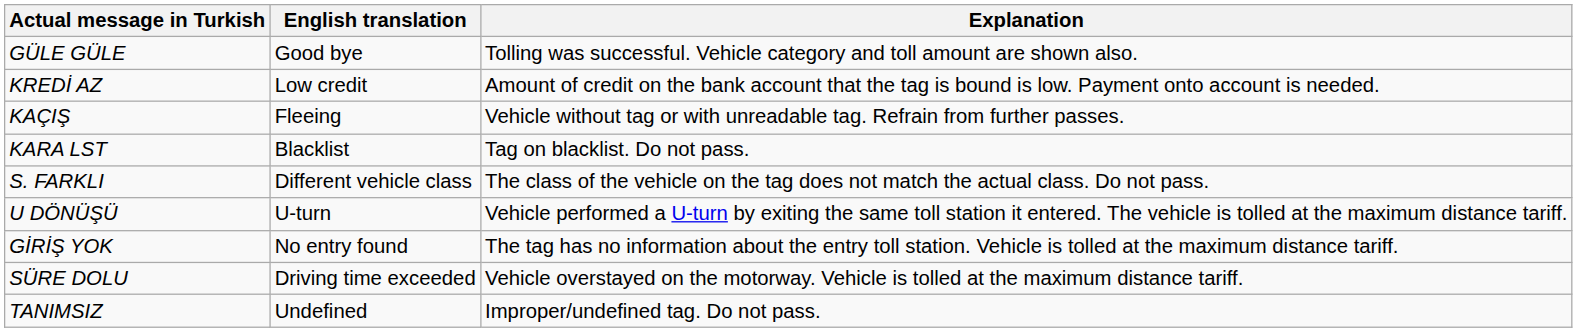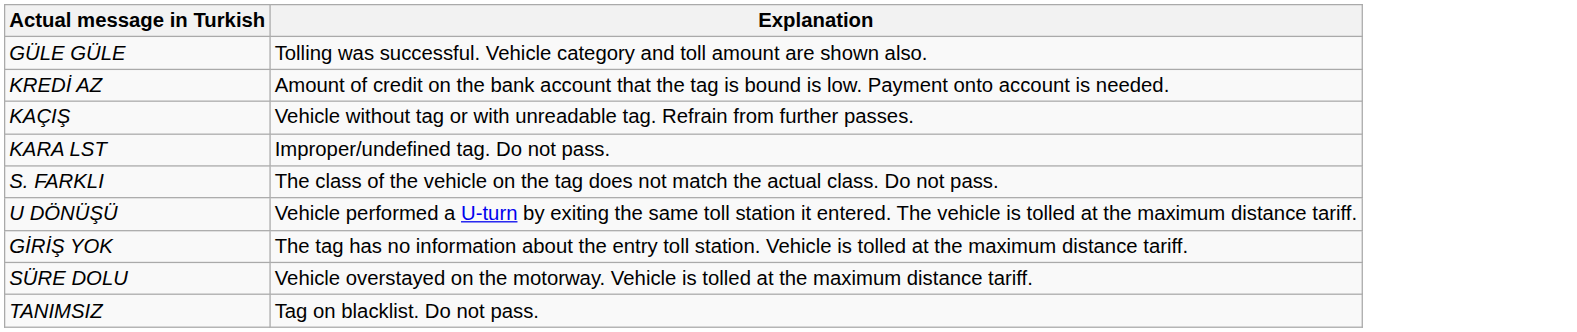 <table class="wikitable">
 <tr>
 <th>Actual message in Turkish</th>
-<th>English translation</th>
 <th>Explanation</th>
 </tr>
 <tr>
 <td><em>GÜLE GÜLE</em></td>
-<td>Good bye</td>
 <td>Tolling was successful. Vehicle category and toll amount are shown also.</td>
 </tr>
 <tr>
 <td><em>KREDİ AZ</em></td>
-<td>Low credit</td>
 <td>Amount of credit on the bank account that the tag is bound is low. Payment onto account is needed.</td>
 </tr>
 <tr>
 <td><em>KAÇIŞ</em></td>
-<td>Fleeing</td>
 <td>Vehicle without tag or with unreadable tag. Refrain from further passes.</td>
 </tr>
 <tr>
 <td><em>KARA LST</em></td>
-<td>Blacklist</td>
-<td>Tag on blacklist. Do not pass.</td>
+<td>Improper/undefined tag. Do not pass.</td>
 </tr>
 <tr>
 <td><em>S. FARKLI</em></td>
-<td>Different vehicle class</td>
 <td>The class of the vehicle on the tag does not match the actual class. Do not pass.</td>
 </tr>
 <tr>
 <td><em>U DÖNÜŞÜ</em></td>
-<td>U-turn</td>
 <td>Vehicle performed a <a href='#'>U-turn</a> by exiting the same toll station it entered. The vehicle is tolled at the maximum distance tariff.</td>
 </tr>
 <tr>
 <td><em>GİRİŞ YOK</em></td>
-<td>No entry found</td>
 <td>The tag has no information about the entry toll station. Vehicle is tolled at the maximum distance tariff.</td>
 </tr>
 <tr>
 <td><em>SÜRE DOLU</em></td>
-<td>Driving time exceeded</td>
 <td>Vehicle overstayed on the motorway. Vehicle is tolled at the  maximum distance tariff.</td>
 </tr>
 <tr>
 <td><em>TANIMSIZ</em></td>
-<td>Undefined</td>
-<td>Improper/undefined tag. Do not pass.</td>
+<td>Tag on blacklist. Do not pass.</td>
 </tr>
 </table>
